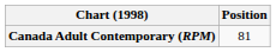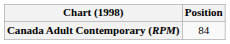 <table class="wikitable plainrowheaders" style="text-align:center">
 <tr>
 <th scope="col">Chart (1998)</th>
 <th scope="col">Position</th>
 </tr>
 <tr>
 <th scope="row">Canada Adult Contemporary (<em>RPM</em>)</th>
-<td>81</td>
+<td>84</td>
 </tr>
 </table>
